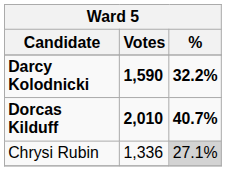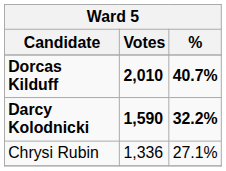 <table class="wikitable" style="width:220px">
 <tr>
 <th colspan=3>Ward 5</th>
 </tr>
 <tr>
 <th>Candidate</th>
 <th>Votes</th>
 <th>%</th>
 </tr>
 <tr>
 </tr>
 <tr>
+<td><strong>Dorcas Kilduff</strong></td>
+<td><strong>2,010</strong></td>
+<td><strong>40.7%</strong></td>
+</tr>
+<tr>
 <td><strong>Darcy Kolodnicki</strong></td>
 <td><strong>1,590</strong></td>
 <td><strong>32.2%</strong></td>
 </tr>
 <tr>
-<td><strong>Dorcas Kilduff</strong></td>
-<td><strong>2,010</strong></td>
-<td><strong>40.7%</strong></td>
-</tr>
-<tr>
 <td>Chrysi Rubin</td>
 <td>1,336</td>
-<td style="background: lightgrey;">27.1%</td>
+<td>27.1%</td>
 </tr>
 <tr>
 </tr>
 </table>
